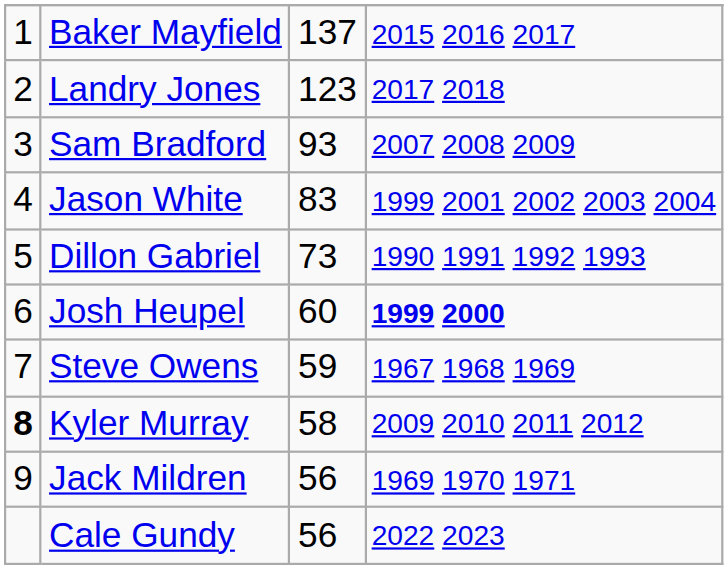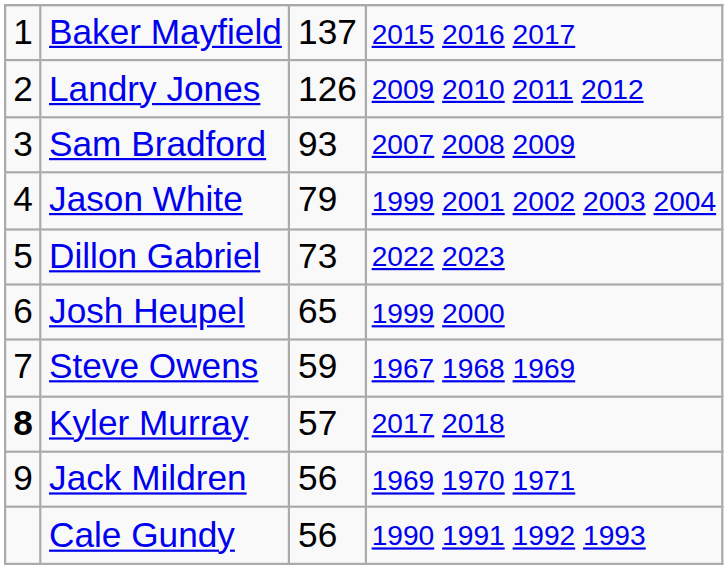 <table class="wikitable">
 <tr>
 </tr>
 <tr>
 <td>1</td>
 <td><a href='#'>Baker Mayfield</a></td>
 <td><abbr>137</abbr></td>
 <td style="font-size:80%;"><a href='#'>2015</a> <a href='#'>2016</a> <a href='#'>2017</a></td>
 </tr>
 <tr>
 <td>2</td>
 <td><a href='#'>Landry Jones</a></td>
-<td><abbr>123</abbr></td>
-<td style="font-size:80%;"><a href='#'>2017</a> <a href='#'>2018</a></td>
+<td><abbr>126</abbr></td>
+<td style="font-size:80%;"><a href='#'>2009</a> <a href='#'>2010</a> <a href='#'>2011</a> <a href='#'>2012</a></td>
 </tr>
 <tr>
 <td>3</td>
 <td><a href='#'>Sam Bradford</a></td>
 <td><abbr>93</abbr></td>
 <td style="font-size:80%;"><a href='#'>2007</a> <a href='#'>2008</a> <a href='#'>2009</a></td>
 </tr>
 <tr>
 <td>4</td>
 <td><a href='#'>Jason White</a></td>
-<td><abbr>83</abbr></td>
+<td><abbr>79</abbr></td>
 <td style="font-size:80%;"><a href='#'>1999</a> <a href='#'>2001</a> <a href='#'>2002</a> <a href='#'>2003</a> <a href='#'>2004</a></td>
 </tr>
 <tr>
 <td>5</td>
 <td><a href='#'>Dillon Gabriel</a></td>
 <td><abbr>73</abbr></td>
-<td style="font-size:80%;"><a href='#'>1990</a> <a href='#'>1991</a> <a href='#'>1992</a> <a href='#'>1993</a></td>
+<td style="font-size:80%;"><a href='#'>2022</a> <a href='#'>2023</a></td>
 </tr>
 <tr>
 <td>6</td>
 <td><a href='#'>Josh Heupel</a></td>
-<td><abbr>60</abbr></td>
-<td style="font-size:80%;"><strong><a href='#'>1999</a> <a href='#'>2000</a></strong></td>
+<td><abbr>65</abbr></td>
+<td style="font-size:80%;"><a href='#'>1999</a> <a href='#'>2000</a></td>
 </tr>
 <tr>
 <td>7</td>
 <td><a href='#'>Steve Owens</a></td>
 <td><abbr>59</abbr></td>
 <td style="font-size:80%;"><a href='#'>1967</a> <a href='#'>1968</a> <a href='#'>1969</a></td>
 </tr>
 <tr>
 <td><strong>8</strong></td>
 <td><a href='#'>Kyler Murray</a></td>
-<td><abbr>58</abbr></td>
-<td style="font-size:80%;"><a href='#'>2009</a> <a href='#'>2010</a> <a href='#'>2011</a> <a href='#'>2012</a></td>
+<td><abbr>57</abbr></td>
+<td style="font-size:80%;"><a href='#'>2017</a> <a href='#'>2018</a></td>
 </tr>
 <tr>
 <td>9</td>
 <td><a href='#'>Jack Mildren</a></td>
 <td><abbr>56</abbr></td>
 <td style="font-size:80%;"><a href='#'>1969</a> <a href='#'>1970</a> <a href='#'>1971</a></td>
 </tr>
 <tr>
 <td></td>
 <td><a href='#'>Cale Gundy</a></td>
 <td><abbr>56</abbr></td>
-<td style="font-size:80%;"><a href='#'>2022</a> <a href='#'>2023</a></td>
+<td style="font-size:80%;"><a href='#'>1990</a> <a href='#'>1991</a> <a href='#'>1992</a> <a href='#'>1993</a></td>
 </tr>
 </table>
